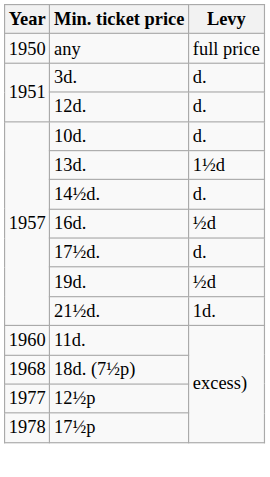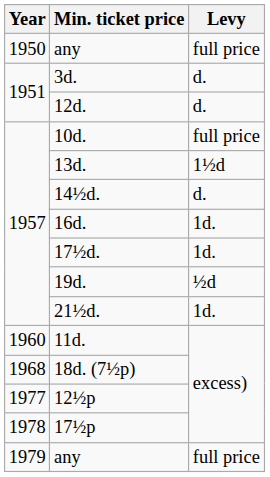 <table class="wikitable">
 <tr>
 <th>Year</th>
 <th>Min. ticket price</th>
 <th>Levy</th>
 </tr>
 <tr>
 <td>1950</td>
 <td>any</td>
 <td> full price</td>
 </tr>
 <tr>
 <td rowspan=2>1951</td>
 <td>3d.</td>
 <td>d.</td>
 </tr>
 <tr>
 <td>12d.</td>
 <td>d.</td>
 </tr>
 <tr>
 <td rowspan=7>1957</td>
 <td>10d.</td>
-<td>d.</td>
+<td> full price</td>
 </tr>
 <tr>
 <td>13d.</td>
 <td>1½d</td>
 </tr>
 <tr>
 <td>14½d.</td>
 <td>d.</td>
 </tr>
 <tr>
 <td>16d.</td>
-<td>½d</td>
+<td>1d.</td>
 </tr>
 <tr>
 <td>17½d.</td>
-<td>d.</td>
+<td>1d.</td>
 </tr>
 <tr>
 <td>19d.</td>
 <td>½d</td>
 </tr>
 <tr>
 <td>21½d.</td>
 <td>1d.</td>
 </tr>
 <tr>
 <td>1960</td>
 <td>11d.</td>
 <td rowspan=4> excess)</td>
 </tr>
 <tr>
 <td>1968</td>
 <td>18d. (7½p)</td>
 </tr>
 <tr>
 <td>1977</td>
 <td>12½p</td>
 </tr>
 <tr>
 <td>1978</td>
 <td>17½p</td>
 </tr>
+<tr>
+<td>1979</td>
+<td>any</td>
+<td> full price</td>
+</tr>
 </table>
